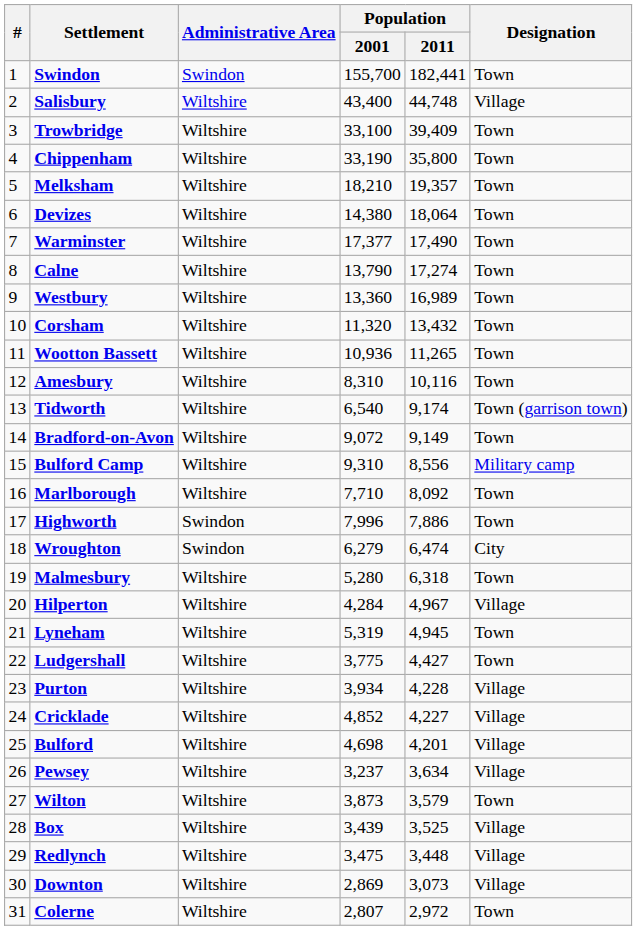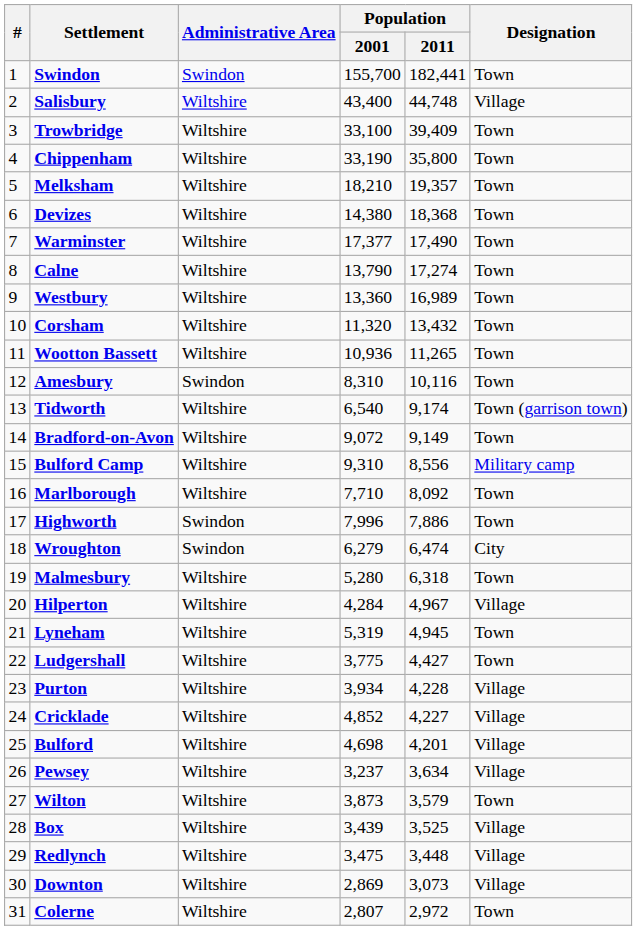 <table class="wikitable sortable">
 <tr>
 <th rowspan="2">#</th>
 <th rowspan="2">Settlement</th>
 <th rowspan="2"><a href='#'>Administrative Area</a></th>
 <th colspan="2">Population</th>
 <th rowspan="2">Designation</th>
 </tr>
 <tr>
 <th>2001</th>
 <th>2011</th>
 </tr>
 <tr>
 <td>1</td>
 <td><strong><a href='#'>Swindon</a></strong></td>
 <td><a href='#'>Swindon</a></td>
 <td>155,700</td>
 <td>182,441</td>
 <td>Town</td>
 </tr>
 <tr>
 <td>2</td>
 <td><strong><a href='#'>Salisbury</a></strong></td>
 <td><a href='#'>Wiltshire</a></td>
 <td>43,400</td>
 <td>44,748</td>
 <td>Village</td>
 </tr>
 <tr>
 <td>3</td>
 <td><strong><a href='#'>Trowbridge</a></strong></td>
 <td>Wiltshire</td>
 <td>33,100</td>
 <td>39,409</td>
 <td>Town</td>
 </tr>
 <tr>
 <td>4</td>
 <td><strong><a href='#'>Chippenham</a></strong></td>
 <td>Wiltshire</td>
 <td>33,190</td>
 <td>35,800</td>
 <td>Town</td>
 </tr>
 <tr>
 <td>5</td>
 <td><strong><a href='#'>Melksham</a></strong></td>
 <td>Wiltshire</td>
 <td>18,210</td>
 <td>19,357</td>
 <td>Town</td>
 </tr>
 <tr>
 <td>6</td>
 <td><strong><a href='#'>Devizes</a></strong></td>
 <td>Wiltshire</td>
 <td>14,380</td>
-<td>18,064</td>
+<td>18,368</td>
 <td>Town</td>
 </tr>
 <tr>
 <td>7</td>
 <td><strong><a href='#'>Warminster</a></strong></td>
 <td>Wiltshire</td>
 <td>17,377</td>
 <td>17,490</td>
 <td>Town</td>
 </tr>
 <tr>
 <td>8</td>
 <td><strong><a href='#'>Calne</a></strong></td>
 <td>Wiltshire</td>
 <td>13,790</td>
 <td>17,274</td>
 <td>Town</td>
 </tr>
 <tr>
 <td>9</td>
 <td><strong><a href='#'>Westbury</a></strong></td>
 <td>Wiltshire</td>
 <td>13,360</td>
 <td>16,989</td>
 <td>Town</td>
 </tr>
 <tr>
 <td>10</td>
 <td><strong><a href='#'>Corsham</a></strong></td>
 <td>Wiltshire</td>
 <td>11,320</td>
 <td>13,432</td>
 <td>Town</td>
 </tr>
 <tr>
 <td>11</td>
 <td><strong><a href='#'>Wootton Bassett</a></strong></td>
 <td>Wiltshire</td>
 <td>10,936</td>
 <td>11,265</td>
 <td>Town</td>
 </tr>
 <tr>
 <td>12</td>
 <td><strong><a href='#'>Amesbury</a></strong></td>
-<td>Wiltshire</td>
+<td>Swindon</td>
 <td>8,310</td>
 <td>10,116</td>
 <td>Town</td>
 </tr>
 <tr>
 <td>13</td>
 <td><strong><a href='#'>Tidworth</a></strong></td>
 <td>Wiltshire</td>
 <td>6,540</td>
 <td>9,174</td>
 <td>Town (<a href='#'>garrison town</a>)</td>
 </tr>
 <tr>
 <td>14</td>
 <td><strong><a href='#'>Bradford-on-Avon</a></strong></td>
 <td>Wiltshire</td>
 <td>9,072</td>
 <td>9,149</td>
 <td>Town</td>
 </tr>
 <tr>
 <td>15</td>
 <td><strong><a href='#'>Bulford Camp</a></strong></td>
 <td>Wiltshire</td>
 <td>9,310</td>
 <td>8,556</td>
 <td><a href='#'>Military camp</a></td>
 </tr>
 <tr>
 <td>16</td>
 <td><strong><a href='#'>Marlborough</a></strong></td>
 <td>Wiltshire</td>
 <td>7,710</td>
 <td>8,092</td>
 <td>Town</td>
 </tr>
 <tr>
 <td>17</td>
 <td><strong><a href='#'>Highworth</a></strong></td>
 <td>Swindon</td>
 <td>7,996</td>
 <td>7,886</td>
 <td>Town</td>
 </tr>
 <tr>
 <td>18</td>
 <td><strong><a href='#'>Wroughton</a></strong></td>
 <td>Swindon</td>
 <td>6,279</td>
 <td>6,474</td>
 <td>City</td>
 </tr>
 <tr>
 <td>19</td>
 <td><strong><a href='#'>Malmesbury</a></strong></td>
 <td>Wiltshire</td>
 <td>5,280</td>
 <td>6,318</td>
 <td>Town</td>
 </tr>
 <tr>
 <td>20</td>
 <td><strong><a href='#'>Hilperton</a></strong></td>
 <td>Wiltshire</td>
 <td>4,284</td>
 <td>4,967</td>
 <td>Village</td>
 </tr>
 <tr>
 <td>21</td>
 <td><strong><a href='#'>Lyneham</a></strong></td>
 <td>Wiltshire</td>
 <td>5,319</td>
 <td>4,945</td>
 <td>Town</td>
 </tr>
 <tr>
 <td>22</td>
 <td><strong><a href='#'>Ludgershall</a></strong></td>
 <td>Wiltshire</td>
 <td>3,775</td>
 <td>4,427</td>
 <td>Town</td>
 </tr>
 <tr>
 <td>23</td>
 <td><strong><a href='#'>Purton</a></strong></td>
 <td>Wiltshire</td>
 <td>3,934</td>
 <td>4,228</td>
 <td>Village</td>
 </tr>
 <tr>
 <td>24</td>
 <td><strong><a href='#'>Cricklade</a></strong></td>
 <td>Wiltshire</td>
 <td>4,852</td>
 <td>4,227</td>
 <td>Village</td>
 </tr>
 <tr>
 <td>25</td>
 <td><strong><a href='#'>Bulford</a></strong></td>
 <td>Wiltshire</td>
 <td>4,698</td>
 <td>4,201</td>
 <td>Village</td>
 </tr>
 <tr>
 <td>26</td>
 <td><strong><a href='#'>Pewsey</a></strong></td>
 <td>Wiltshire</td>
 <td>3,237</td>
 <td>3,634</td>
 <td>Village</td>
 </tr>
 <tr>
 <td>27</td>
 <td><strong><a href='#'>Wilton</a></strong></td>
 <td>Wiltshire</td>
 <td>3,873</td>
 <td>3,579</td>
 <td>Town</td>
 </tr>
 <tr>
 <td>28</td>
 <td><strong><a href='#'>Box</a></strong></td>
 <td>Wiltshire</td>
 <td>3,439</td>
 <td>3,525</td>
 <td>Village</td>
 </tr>
 <tr>
 <td>29</td>
 <td><strong><a href='#'>Redlynch</a></strong></td>
 <td>Wiltshire</td>
 <td>3,475</td>
 <td>3,448</td>
 <td>Village</td>
 </tr>
 <tr>
 <td>30</td>
 <td><strong><a href='#'>Downton</a></strong></td>
 <td>Wiltshire</td>
 <td>2,869</td>
 <td>3,073</td>
 <td>Village</td>
 </tr>
 <tr>
 <td>31</td>
 <td><strong><a href='#'>Colerne</a></strong></td>
 <td>Wiltshire</td>
 <td>2,807</td>
 <td>2,972</td>
 <td>Town</td>
 </tr>
 </table>
